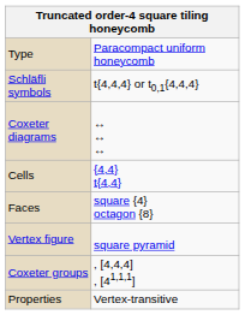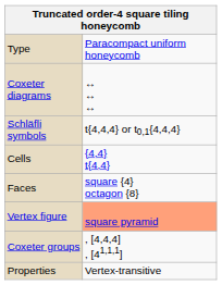 <table class="wikitable" align="right" style="margin-left:10px" width="320">
 <tr>
 <th bgcolor=#e7dcc3 colspan=2>Truncated order-4 square tiling honeycomb</th>
 </tr>
 <tr>
 <td bgcolor=#e7dcc3>Type</td>
 <td><a href='#'>Paracompact uniform honeycomb</a></td>
 </tr>
 <tr>
+<td bgcolor=#e7dcc3><a href='#'>Coxeter diagrams</a></td>
+<td><br> ↔ <br> ↔ <br> ↔ </td>
+</tr>
+<tr>
 <td bgcolor=#e7dcc3><a href='#'>Schläfli symbols</a></td>
 <td>t{4,4,4} or t<sub>0,1</sub>{4,4,4}</td>
-</tr>
-<tr>
-<td bgcolor=#e7dcc3><a href='#'>Coxeter diagrams</a></td>
-<td><br> ↔ <br> ↔ <br> ↔ </td>
 </tr>
 <tr>
 <td bgcolor=#e7dcc3>Cells</td>
 <td><a href='#'>{4,4}</a> <br><a href='#'>t{4,4}</a> </td>
 </tr>
 <tr>
 <td bgcolor=#e7dcc3>Faces</td>
 <td><a href='#'>square</a> {4}<br><a href='#'>octagon</a> {8}</td>
 </tr>
 <tr>
 <td bgcolor=#e7dcc3><a href='#'>Vertex figure</a></td>
-<td><br><a href='#'>square pyramid</a></td>
+<td style="background: lightsalmon;"><br><a href='#'>square pyramid</a></td>
 </tr>
 <tr>
 <td bgcolor=#e7dcc3><a href='#'>Coxeter groups</a></td>
 <td>, [4,4,4]<br>, [4<sup>1,1,1</sup>]</td>
 </tr>
 <tr>
 <td bgcolor=#e7dcc3>Properties</td>
 <td>Vertex-transitive</td>
 </tr>
 </table>
